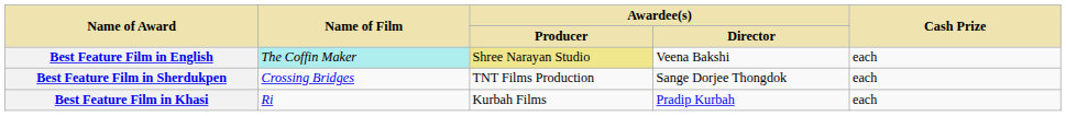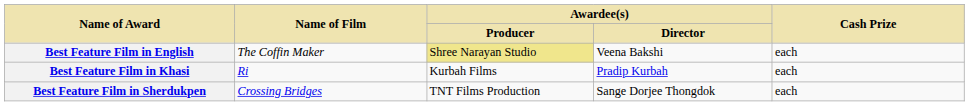 <table class="wikitable plainrowheaders" style="width:100%">
 <tr>
 <th scope="col" rowspan="2" style="background-color:#EFE4B0;width:24%;">Name of Award</th>
 <th scope="col" rowspan="2" style="background-color:#EFE4B0;width:20%;">Name of Film</th>
 <th scope="col" colspan="2" style="background-color:#EFE4B0;width:36%;">Awardee(s)</th>
 <th scope="col" rowspan="2" style="background-color:#EFE4B0;width:20%;">Cash Prize</th>
 </tr>
 <tr>
 <th style="background-color:#EFE4B0;">Producer</th>
 <th style="background-color:#EFE4B0;">Director</th>
 </tr>
 <tr>
 <th scope="row"><a href='#'>Best Feature Film in English</a></th>
-<td style="background: paleturquoise;"><em>The Coffin Maker</em></td>
+<td><em>The Coffin Maker</em></td>
 <td style="background: khaki;">Shree Narayan Studio</td>
 <td>Veena Bakshi</td>
+<td> each</td>
+</tr>
+<tr>
+<th scope="row"><a href='#'>Best Feature Film in Khasi</a></th>
+<td><em><a href='#'>Ri</a></em></td>
+<td>Kurbah Films</td>
+<td><a href='#'>Pradip Kurbah</a></td>
 <td> each</td>
 </tr>
 <tr>
 <th scope="row"><a href='#'>Best Feature Film in Sherdukpen</a></th>
 <td><em><a href='#'>Crossing Bridges</a></em></td>
 <td>TNT Films Production</td>
 <td>Sange Dorjee Thongdok</td>
 <td> each</td>
 </tr>
-<tr>
-<th scope="row"><a href='#'>Best Feature Film in Khasi</a></th>
-<td><em><a href='#'>Ri</a></em></td>
-<td>Kurbah Films</td>
-<td><a href='#'>Pradip Kurbah</a></td>
-<td> each</td>
-</tr>
 </table>
